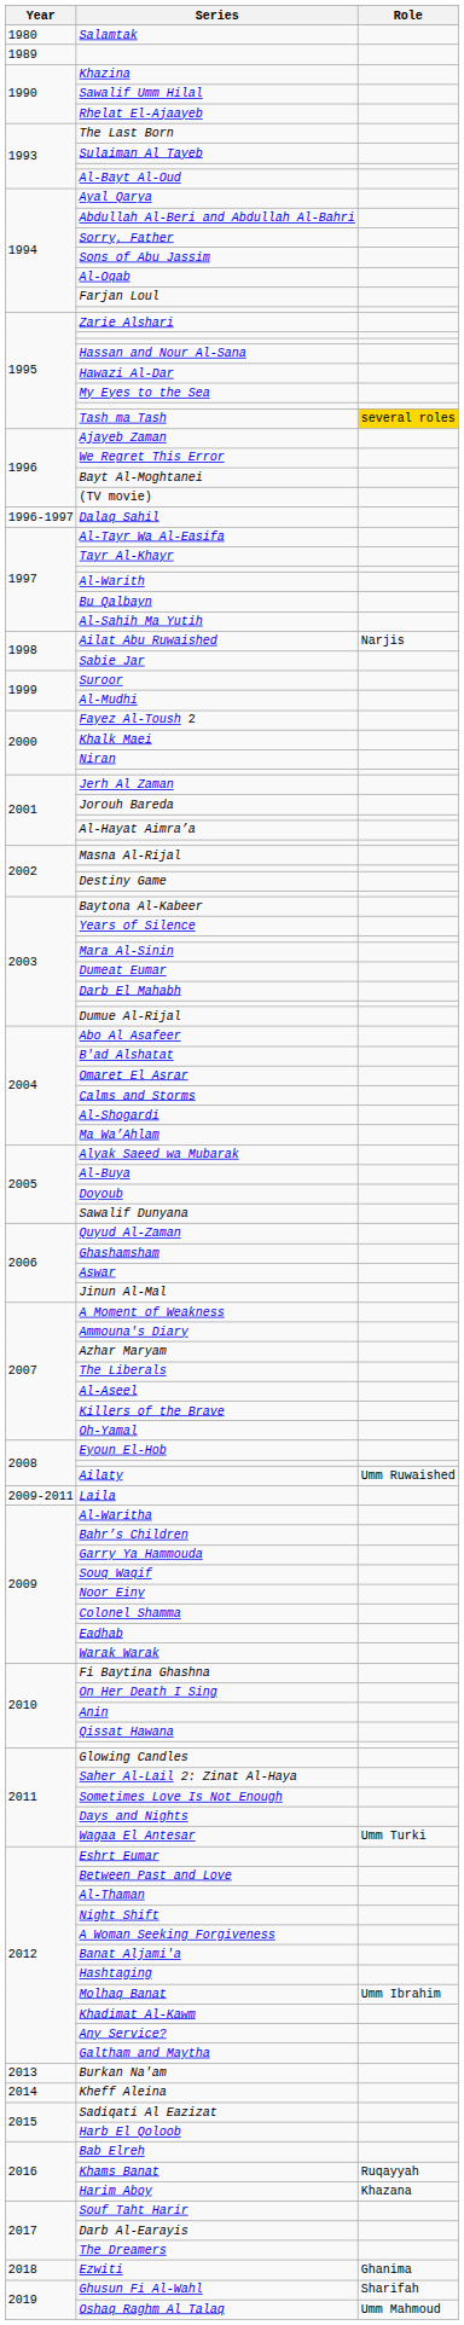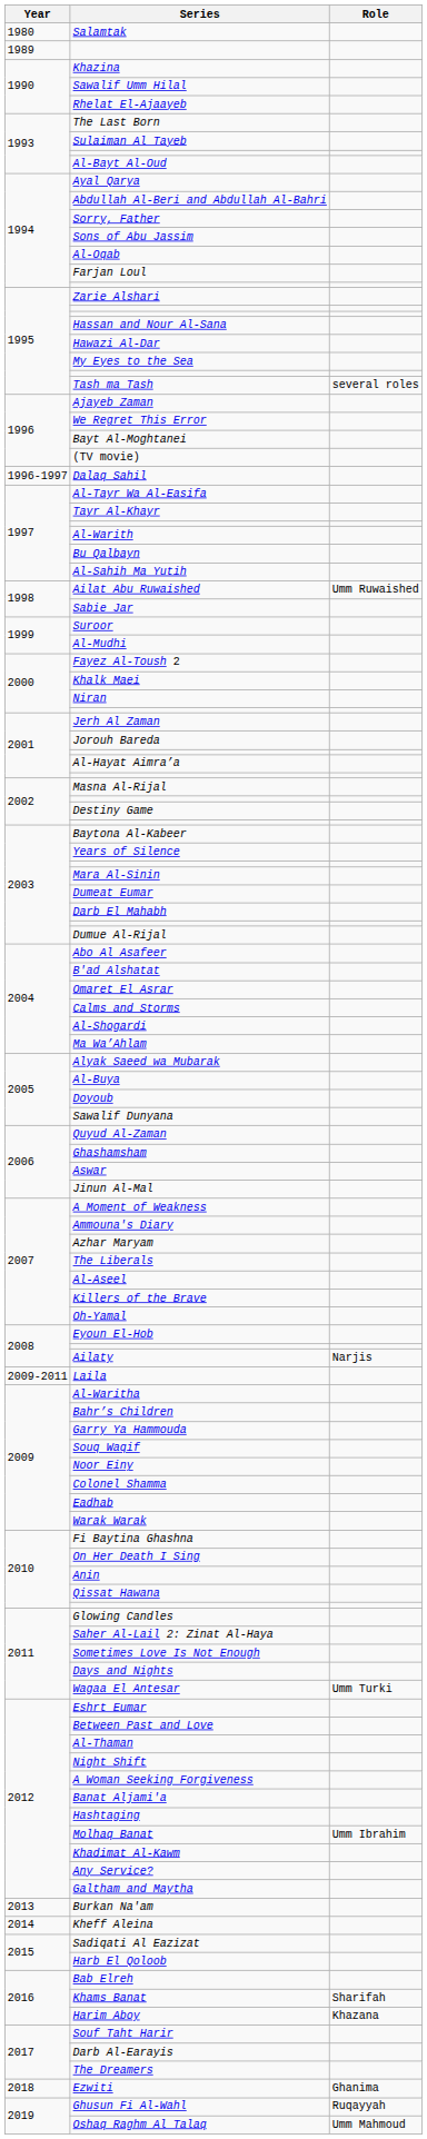 <table class="wikitable sortable">
 <tr>
 <th>Year</th>
 <th>Series</th>
 <th>Role</th>
 </tr>
 <tr>
 <td>1980</td>
 <td><em><a href='#'>Salamtak</a></em></td>
 <td></td>
 </tr>
 <tr>
 <td>1989</td>
 <td><em></em></td>
 <td></td>
 </tr>
 <tr>
 <td rowspan="3">1990</td>
 <td><em><a href='#'>Khazina</a></em></td>
 <td></td>
 </tr>
 <tr>
 <td><em><a href='#'>Sawalif Umm Hilal</a></em></td>
 <td></td>
 </tr>
 <tr>
 <td><em><a href='#'>Rhelat El-Ajaayeb</a></em></td>
 <td></td>
 </tr>
 <tr>
 <td rowspan="4">1993</td>
 <td><em>The Last Born</em></td>
 <td></td>
 </tr>
 <tr>
 <td><em><a href='#'>Sulaiman Al Tayeb</a></em></td>
 <td></td>
 </tr>
 <tr>
 <td><em></em></td>
 <td></td>
 </tr>
 <tr>
 <td><em><a href='#'>Al-Bayt Al-Oud</a></em></td>
 <td></td>
 </tr>
 <tr>
 <td rowspan="7">1994</td>
 <td><em><a href='#'>Ayal Qarya</a></em></td>
 <td></td>
 </tr>
 <tr>
 <td><em><a href='#'>Abdullah Al-Beri and Abdullah Al-Bahri</a></em></td>
 <td></td>
 </tr>
 <tr>
 <td><em><a href='#'>Sorry, Father</a></em></td>
 <td></td>
 </tr>
 <tr>
 <td><em><a href='#'>Sons of Abu Jassim</a></em></td>
 <td></td>
 </tr>
 <tr>
 <td><em><a href='#'>Al-Oqab</a></em></td>
 <td></td>
 </tr>
 <tr>
 <td><em>Farjan Loul</em></td>
 <td></td>
 </tr>
 <tr>
 <td><em></em></td>
 <td></td>
 </tr>
 <tr>
 <td rowspan="8">1995</td>
 <td><em><a href='#'>Zarie Alshari</a></em></td>
 <td></td>
 </tr>
 <tr>
 <td><em></em></td>
 <td></td>
 </tr>
 <tr>
 <td><em></em></td>
 <td></td>
 </tr>
 <tr>
 <td><em><a href='#'>Hassan and Nour Al-Sana</a></em></td>
 <td></td>
 </tr>
 <tr>
 <td><em><a href='#'>Hawazi Al-Dar</a></em></td>
 <td></td>
 </tr>
 <tr>
 <td><em><a href='#'>My Eyes to the Sea</a></em></td>
 <td></td>
 </tr>
 <tr>
 <td><em></em></td>
 <td></td>
 </tr>
 <tr>
 <td><em><a href='#'>Tash ma Tash</a></em></td>
-<td style="background: gold;">several roles</td>
+<td>several roles</td>
 </tr>
 <tr>
 <td rowspan="4">1996</td>
 <td><em><a href='#'>Ajayeb Zaman</a></em></td>
 <td></td>
 </tr>
 <tr>
 <td><em><a href='#'>We Regret This Error</a></em></td>
 <td></td>
 </tr>
 <tr>
 <td><em>Bayt Al-Moghtanei</em></td>
 <td></td>
 </tr>
 <tr>
 <td><em></em> (TV movie)</td>
 <td></td>
 </tr>
 <tr>
 <td>1996-1997</td>
 <td><em><a href='#'>Dalaq Sahil</a></em></td>
 <td></td>
 </tr>
 <tr>
 <td rowspan="6">1997</td>
 <td><em><a href='#'>Al-Tayr Wa Al-Easifa</a></em></td>
 <td></td>
 </tr>
 <tr>
 <td><em><a href='#'>Tayr Al-Khayr</a></em></td>
 <td></td>
 </tr>
 <tr>
 <td><em></em></td>
 <td></td>
 </tr>
 <tr>
 <td><em><a href='#'>Al-Warith</a></em></td>
 <td></td>
 </tr>
 <tr>
 <td><em><a href='#'>Bu Qalbayn</a></em></td>
 <td></td>
 </tr>
 <tr>
 <td><em><a href='#'>Al-Sahih Ma Yutih</a></em></td>
 <td></td>
 </tr>
 <tr>
 <td rowspan="2">1998</td>
 <td><em><a href='#'>Ailat Abu Ruwaished</a></em></td>
-<td>Narjis</td>
+<td>Umm Ruwaished</td>
 </tr>
 <tr>
 <td><em><a href='#'>Sabie Jar</a></em></td>
 <td></td>
 </tr>
 <tr>
 <td rowspan="2">1999</td>
 <td><em><a href='#'>Suroor</a></em></td>
 <td></td>
 </tr>
 <tr>
 <td><em><a href='#'>Al-Mudhi</a></em></td>
 <td></td>
 </tr>
 <tr>
 <td rowspan="4">2000</td>
 <td><em><a href='#'>Fayez Al-Toush</a></em> 2</td>
 <td></td>
 </tr>
 <tr>
 <td><em><a href='#'>Khalk Maei</a></em></td>
 <td></td>
 </tr>
 <tr>
 <td><em><a href='#'>Niran</a></em></td>
 <td></td>
 </tr>
 <tr>
 <td><em></em></td>
 <td></td>
 </tr>
 <tr>
 <td rowspan="5">2001</td>
 <td><em><a href='#'>Jerh Al Zaman</a></em></td>
 <td></td>
 </tr>
 <tr>
 <td><em>Jorouh Bareda</em></td>
 <td></td>
 </tr>
 <tr>
 <td><em></em></td>
 <td></td>
 </tr>
 <tr>
 <td><em>Al-Hayat Aimra’a</em></td>
 <td></td>
 </tr>
 <tr>
 <td><em></em></td>
 <td></td>
 </tr>
 <tr>
 <td rowspan="4">2002</td>
 <td><em>Masna Al-Rijal</em></td>
 <td></td>
 </tr>
 <tr>
 <td><em></em></td>
 <td></td>
 </tr>
 <tr>
 <td><em>Destiny Game</em></td>
 <td></td>
 </tr>
 <tr>
 <td><em></em></td>
 <td></td>
 </tr>
 <tr>
 <td rowspan="8">2003</td>
 <td><em>Baytona Al-Kabeer</em></td>
 <td></td>
 </tr>
 <tr>
 <td><em><a href='#'>Years of Silence</a></em></td>
 <td></td>
 </tr>
 <tr>
 <td><em></em></td>
 <td></td>
 </tr>
 <tr>
 <td><em><a href='#'>Mara Al-Sinin</a></em></td>
 <td></td>
 </tr>
 <tr>
 <td><em><a href='#'>Dumeat Eumar</a></em></td>
 <td></td>
 </tr>
 <tr>
 <td><em><a href='#'>Darb El Mahabh</a></em></td>
 <td></td>
 </tr>
 <tr>
 <td><em></em></td>
 <td></td>
 </tr>
 <tr>
 <td><em>Dumue Al-Rijal</em></td>
 <td></td>
 </tr>
 <tr>
 <td rowspan="6">2004</td>
 <td><em><a href='#'>Abo Al Asafeer</a></em></td>
 <td></td>
 </tr>
 <tr>
 <td><em><a href='#'>B'ad Alshatat</a></em></td>
 <td></td>
 </tr>
 <tr>
 <td><em><a href='#'>Omaret El Asrar</a></em></td>
 <td></td>
 </tr>
 <tr>
 <td><em><a href='#'>Calms and Storms</a></em></td>
 <td></td>
 </tr>
 <tr>
 <td><em><a href='#'>Al-Shogardi</a></em></td>
 <td></td>
 </tr>
 <tr>
 <td><em><a href='#'>Ma Wa’Ahlam</a></em></td>
 <td></td>
 </tr>
 <tr>
 <td rowspan="4">2005</td>
 <td><em><a href='#'>Alyak Saeed wa Mubarak</a></em></td>
 <td></td>
 </tr>
 <tr>
 <td><em><a href='#'>Al-Buya</a></em></td>
 <td></td>
 </tr>
 <tr>
 <td><em><a href='#'>Doyoub</a></em></td>
 <td></td>
 </tr>
 <tr>
 <td><em>Sawalif Dunyana</em></td>
 <td></td>
 </tr>
 <tr>
 <td rowspan="4">2006</td>
 <td><em><a href='#'>Quyud Al-Zaman</a></em></td>
 <td></td>
 </tr>
 <tr>
 <td><em><a href='#'>Ghashamsham</a></em></td>
 <td></td>
 </tr>
 <tr>
 <td><em><a href='#'>Aswar</a></em></td>
 <td></td>
 </tr>
 <tr>
 <td><em>Jinun Al-Mal</em></td>
 <td></td>
 </tr>
 <tr>
 <td rowspan="7">2007</td>
 <td><em><a href='#'>A Moment of Weakness</a></em></td>
 <td></td>
 </tr>
 <tr>
 <td><em><a href='#'>Ammouna's Diary</a></em></td>
 <td></td>
 </tr>
 <tr>
 <td><em>Azhar Maryam</em></td>
 <td></td>
 </tr>
 <tr>
 <td><em><a href='#'>The Liberals</a></em></td>
 <td></td>
 </tr>
 <tr>
 <td><em><a href='#'>Al-Aseel</a></em></td>
 <td></td>
 </tr>
 <tr>
 <td><em><a href='#'>Killers of the Brave</a></em></td>
 <td></td>
 </tr>
 <tr>
 <td><em><a href='#'>Oh-Yamal</a></em></td>
 <td></td>
 </tr>
 <tr>
 <td rowspan="3">2008</td>
 <td><em><a href='#'>Eyoun El-Hob</a></em></td>
 <td></td>
 </tr>
 <tr>
 <td><em></em></td>
 <td></td>
 </tr>
 <tr>
 <td><em><a href='#'>Ailaty</a></em></td>
-<td>Umm Ruwaished</td>
+<td>Narjis</td>
 </tr>
 <tr>
 <td>2009-2011</td>
 <td><em><a href='#'>Laila</a></em></td>
 <td></td>
 </tr>
 <tr>
 <td rowspan="8">2009</td>
 <td><em><a href='#'>Al-Waritha</a></em></td>
 <td></td>
 </tr>
 <tr>
 <td><em><a href='#'>Bahr’s Children</a></em></td>
 <td></td>
 </tr>
 <tr>
 <td><em><a href='#'>Garry Ya Hammouda</a></em></td>
 <td></td>
 </tr>
 <tr>
 <td><em><a href='#'>Souq Waqif</a></em></td>
 <td></td>
 </tr>
 <tr>
 <td><em><a href='#'>Noor Einy</a></em></td>
 <td></td>
 </tr>
 <tr>
 <td><em><a href='#'>Colonel Shamma</a></em></td>
 <td></td>
 </tr>
 <tr>
 <td><em><a href='#'>Eadhab</a></em></td>
 <td></td>
 </tr>
 <tr>
 <td><em><a href='#'>Warak Warak</a></em></td>
 <td></td>
 </tr>
 <tr>
 <td rowspan="5">2010</td>
 <td><em>Fi Baytina Ghashna</em></td>
 <td></td>
 </tr>
 <tr>
 <td><em><a href='#'>On Her Death I Sing</a></em></td>
 <td></td>
 </tr>
 <tr>
 <td><em><a href='#'>Anin</a></em></td>
 <td></td>
 </tr>
 <tr>
 <td><em><a href='#'>Qissat Hawana</a></em></td>
 <td></td>
 </tr>
 <tr>
 <td><em></em></td>
 <td></td>
 </tr>
 <tr>
 <td rowspan="5">2011</td>
 <td><em>Glowing Candles</em></td>
 <td></td>
 </tr>
 <tr>
 <td><em><a href='#'>Saher Al-Lail</a> 2: Zinat Al-Haya</em></td>
 <td></td>
 </tr>
 <tr>
 <td><em><a href='#'>Sometimes Love Is Not Enough</a></em></td>
 <td></td>
 </tr>
 <tr>
 <td><em><a href='#'>Days and Nights</a></em></td>
 <td></td>
 </tr>
 <tr>
 <td><em><a href='#'>Wagaa El Antesar</a></em></td>
 <td>Umm Turki</td>
 </tr>
 <tr>
 <td rowspan="11">2012</td>
 <td><em><a href='#'>Eshrt Eumar</a></em></td>
 <td></td>
 </tr>
 <tr>
 <td><em><a href='#'>Between Past and Love</a></em></td>
 <td></td>
 </tr>
 <tr>
 <td><em><a href='#'>Al-Thaman</a></em></td>
 <td></td>
 </tr>
 <tr>
 <td><em><a href='#'>Night Shift</a></em></td>
 <td></td>
 </tr>
 <tr>
 <td><em><a href='#'>A Woman Seeking Forgiveness</a></em></td>
 <td></td>
 </tr>
 <tr>
 <td><em><a href='#'>Banat Aljami'a</a></em></td>
 <td></td>
 </tr>
 <tr>
 <td><em><a href='#'>Hashtaging</a></em></td>
 <td></td>
 </tr>
 <tr>
 <td><em><a href='#'>Molhaq Banat</a></em></td>
 <td>Umm Ibrahim</td>
 </tr>
 <tr>
 <td><em><a href='#'>Khadimat Al-Kawm</a></em></td>
 <td></td>
 </tr>
 <tr>
 <td><em><a href='#'>Any Service?</a></em></td>
 <td></td>
 </tr>
 <tr>
 <td><em><a href='#'>Galtham and Maytha</a></em></td>
 <td></td>
 </tr>
 <tr>
 <td>2013</td>
 <td><em>Burkan Na'am</em></td>
 <td></td>
 </tr>
 <tr>
 <td>2014</td>
 <td><em>Kheff Aleina</em></td>
 <td></td>
 </tr>
 <tr>
 <td rowspan="2">2015</td>
 <td><em>Sadiqati Al Eazizat</em></td>
 <td></td>
 </tr>
 <tr>
 <td><em><a href='#'>Harb El Qoloob</a></em></td>
 <td></td>
 </tr>
 <tr>
 <td rowspan="3">2016</td>
 <td><em><a href='#'>Bab Elreh</a></em></td>
 <td></td>
 </tr>
 <tr>
 <td><em><a href='#'>Khams Banat</a></em></td>
-<td>Ruqayyah</td>
+<td>Sharifah</td>
 </tr>
 <tr>
 <td><em><a href='#'>Harim Aboy</a></em></td>
 <td>Khazana</td>
 </tr>
 <tr>
 <td rowspan="3">2017</td>
 <td><em><a href='#'>Souf Taht Harir</a></em></td>
 <td></td>
 </tr>
 <tr>
 <td><em>Darb Al-Earayis</em></td>
 <td></td>
 </tr>
 <tr>
 <td><em><a href='#'>The Dreamers</a></em></td>
 <td></td>
 </tr>
 <tr>
 <td>2018</td>
 <td><em><a href='#'>Ezwiti</a></em></td>
 <td>Ghanima</td>
 </tr>
 <tr>
 <td rowspan="2">2019</td>
 <td><em><a href='#'>Ghusun Fi Al-Wahl</a></em></td>
-<td>Sharifah</td>
+<td>Ruqayyah</td>
 </tr>
 <tr>
 <td><em><a href='#'>Oshaq Raghm Al Talaq</a></em></td>
 <td>Umm Mahmoud</td>
 </tr>
 </table>
